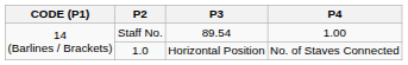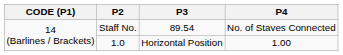 <table class="wikitable" style="text-align: center">
 <tr>
 <th>CODE (P1)</th>
 <th>P2</th>
 <th>P3</th>
 <th>P4</th>
 </tr>
 <tr>
 <td rowspan="2">14<br>(Barlines / Brackets)</td>
 <td>Staff No.</td>
 <td>89.54</td>
-<td>1.00</td>
+<td>No. of Staves Connected</td>
 </tr>
 <tr>
 <td>1.0</td>
 <td>Horizontal Position</td>
-<td>No. of Staves Connected</td>
+<td>1.00</td>
 </tr>
 </table>
